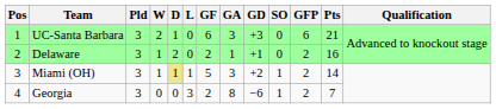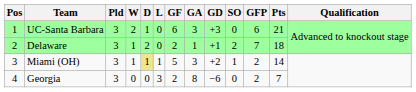 <table class="wikitable" style="text-align:center">
 <tr>
 <th>Pos</th>
 <th>Team</th>
 <th>Pld</th>
 <th>W</th>
 <th>D</th>
 <th>L</th>
 <th>GF</th>
 <th>GA</th>
 <th>GD</th>
 <th>SO</th>
 <th>GFP</th>
 <th>Pts</th>
 <th>Qualification</th>
 </tr>
 <tr bgcolor="#9eff9e">
 <td>1</td>
 <td style="text-align:left">UC-Santa Barbara</td>
 <td>3</td>
 <td>2</td>
 <td>1</td>
 <td>0</td>
 <td>6</td>
 <td>3</td>
 <td>+3</td>
 <td>0</td>
 <td>6</td>
 <td>21</td>
 <td rowspan="2">Advanced to knockout stage</td>
 </tr>
 <tr bgcolor="#9eff9e">
 <td>2</td>
 <td style="text-align:left">Delaware</td>
 <td>3</td>
 <td>1</td>
 <td>2</td>
 <td>0</td>
 <td>2</td>
 <td>1</td>
 <td>+1</td>
-<td>0</td>
 <td>2</td>
-<td>16</td>
+<td>7</td>
+<td>18</td>
 </tr>
 <tr>
 <td>3</td>
 <td style="text-align:left">Miami (OH)</td>
 <td>3</td>
 <td>1</td>
 <td style="background: khaki;">1</td>
 <td>1</td>
 <td>5</td>
 <td>3</td>
 <td>+2</td>
 <td>1</td>
 <td>2</td>
 <td>14</td>
 <td rowspan="2"></td>
 </tr>
 <tr>
 <td>4</td>
 <td style="text-align:left">Georgia</td>
 <td>3</td>
 <td>0</td>
 <td>0</td>
 <td>3</td>
 <td>2</td>
 <td>8</td>
 <td>−6</td>
-<td>1</td>
+<td>0</td>
 <td>2</td>
 <td>7</td>
 </tr>
 </table>
